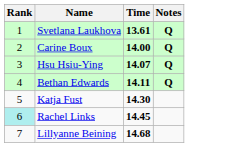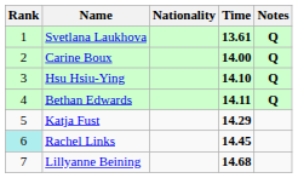 <table class="wikitable sortable" style="text-align:center">
 <tr>
 <th>Rank</th>
 <th>Name</th>
+<th>Nationality</th>
 <th>Time</th>
 <th>Notes</th>
 </tr>
 <tr bgcolor=ccffcc>
 <td>1</td>
 <td align=left><a href='#'>Svetlana Laukhova</a></td>
+<td align=left></td>
 <td><strong>13.61</strong></td>
 <td><strong>Q</strong></td>
 </tr>
 <tr bgcolor=ccffcc>
 <td>2</td>
 <td align=left><a href='#'>Carine Boux</a></td>
+<td align=left></td>
 <td><strong>14.00</strong></td>
 <td><strong>Q</strong></td>
 </tr>
 <tr bgcolor=ccffcc>
 <td>3</td>
 <td align=left><a href='#'>Hsu Hsiu-Ying</a></td>
-<td><strong>14.07</strong></td>
+<td align=left></td>
+<td><strong>14.10</strong></td>
 <td><strong>Q</strong></td>
 </tr>
 <tr bgcolor=ccffcc>
 <td>4</td>
 <td align=left><a href='#'>Bethan Edwards</a></td>
+<td align=left></td>
 <td><strong>14.11</strong></td>
 <td><strong>Q</strong></td>
 </tr>
 <tr>
 <td>5</td>
 <td align=left><a href='#'>Katja Fust</a></td>
-<td><strong>14.30</strong></td>
+<td align=left></td>
+<td><strong>14.29</strong></td>
 <td></td>
 </tr>
 <tr>
 <td style="background: paleturquoise;">6</td>
 <td align=left><a href='#'>Rachel Links</a></td>
+<td align=left></td>
 <td><strong>14.45</strong></td>
 <td></td>
 </tr>
 <tr>
 <td>7</td>
 <td align=left><a href='#'>Lillyanne Beining</a></td>
+<td align=left></td>
 <td><strong>14.68</strong></td>
 <td></td>
 </tr>
 </table>
